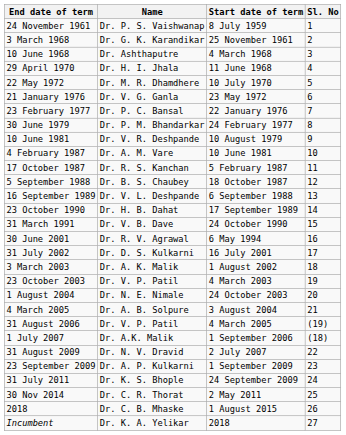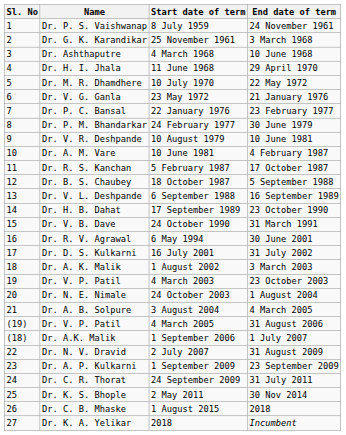 <table class="wikitable">
 <tr>
-<th>End date of term</th>
+<th>Sl. No</th>
 <th>Name</th>
 <th>Start date of term</th>
-<th>Sl. No</th>
+<th>End date of term</th>
 </tr>
 <tr>
-<td>24 November 1961</td>
+<td>1</td>
 <td>Dr. P. S. Vaishwanap</td>
 <td>8 July 1959</td>
-<td>1</td>
+<td>24 November 1961</td>
 </tr>
 <tr>
-<td>3 March 1968</td>
+<td>2</td>
 <td>Dr. G. K. Karandikar</td>
 <td>25 November 1961</td>
-<td>2</td>
+<td>3 March 1968</td>
 </tr>
 <tr>
-<td>10 June 1968</td>
+<td>3</td>
 <td>Dr. Ashthaputre</td>
 <td>4 March 1968</td>
-<td>3</td>
+<td>10 June 1968</td>
 </tr>
 <tr>
-<td>29 April 1970</td>
+<td>4</td>
 <td>Dr. H. I. Jhala</td>
 <td>11 June 1968</td>
-<td>4</td>
+<td>29 April 1970</td>
 </tr>
 <tr>
-<td>22 May 1972</td>
+<td>5</td>
 <td>Dr. M. R. Dhamdhere</td>
 <td>10 July 1970</td>
-<td>5</td>
+<td>22 May 1972</td>
 </tr>
 <tr>
-<td>21 January 1976</td>
+<td>6</td>
 <td>Dr. V. G. Ganla</td>
 <td>23 May 1972</td>
-<td>6</td>
+<td>21 January 1976</td>
 </tr>
 <tr>
-<td>23 February 1977</td>
+<td>7</td>
 <td>Dr. P. C. Bansal</td>
 <td>22 January 1976</td>
-<td>7</td>
+<td>23 February 1977</td>
 </tr>
 <tr>
-<td>30 June 1979</td>
+<td>8</td>
 <td>Dr. P. M. Bhandarkar</td>
 <td>24 February 1977</td>
-<td>8</td>
+<td>30 June 1979</td>
 </tr>
 <tr>
-<td>10 June 1981</td>
+<td>9</td>
 <td>Dr. V. R. Deshpande</td>
 <td>10 August 1979</td>
-<td>9</td>
+<td>10 June 1981</td>
 </tr>
 <tr>
-<td>4 February 1987</td>
+<td>10</td>
 <td>Dr. A. M. Vare</td>
 <td>10 June 1981</td>
-<td>10</td>
+<td>4 February 1987</td>
 </tr>
 <tr>
-<td>17 October 1987</td>
+<td>11</td>
 <td>Dr. R. S. Kanchan</td>
 <td>5 February 1987</td>
-<td>11</td>
+<td>17 October 1987</td>
 </tr>
 <tr>
-<td>5 September 1988</td>
+<td>12</td>
 <td>Dr. B. S. Chaubey</td>
 <td>18 October 1987</td>
-<td>12</td>
+<td>5 September 1988</td>
 </tr>
 <tr>
-<td>16 September 1989</td>
+<td>13</td>
 <td>Dr. V. L. Deshpande</td>
 <td>6 September 1988</td>
-<td>13</td>
+<td>16 September 1989</td>
 </tr>
 <tr>
-<td>23 October 1990</td>
+<td>14</td>
 <td>Dr. H. B. Dahat</td>
 <td>17 September 1989</td>
-<td>14</td>
+<td>23 October 1990</td>
 </tr>
 <tr>
-<td>31 March 1991</td>
+<td>15</td>
 <td>Dr. V. B. Dave</td>
 <td>24 October 1990</td>
-<td>15</td>
+<td>31 March 1991</td>
 </tr>
 <tr>
-<td>30 June 2001</td>
+<td>16</td>
 <td>Dr. R. V. Agrawal</td>
 <td>6 May 1994</td>
-<td>16</td>
+<td>30 June 2001</td>
 </tr>
 <tr>
-<td>31 July 2002</td>
+<td>17</td>
 <td>Dr. D. S. Kulkarni</td>
 <td>16 July 2001</td>
-<td>17</td>
+<td>31 July 2002</td>
 </tr>
 <tr>
-<td>3 March 2003</td>
+<td>18</td>
 <td>Dr. A. K. Malik</td>
 <td>1 August 2002</td>
-<td>18</td>
+<td>3 March 2003</td>
 </tr>
 <tr>
-<td>23 October 2003</td>
+<td>19</td>
 <td>Dr. V. P. Patil</td>
 <td>4 March 2003</td>
-<td>19</td>
+<td>23 October 2003</td>
 </tr>
 <tr>
-<td>1 August 2004</td>
+<td>20</td>
 <td>Dr. N. E. Nimale</td>
 <td>24 October 2003</td>
-<td>20</td>
+<td>1 August 2004</td>
 </tr>
 <tr>
-<td>4 March 2005</td>
+<td>21</td>
 <td>Dr. A. B. Solpure</td>
 <td>3 August 2004</td>
-<td>21</td>
+<td>4 March 2005</td>
 </tr>
 <tr>
-<td>31 August 2006</td>
+<td>(19)</td>
 <td>Dr. V. P. Patil</td>
 <td>4 March 2005</td>
-<td>(19)</td>
+<td>31 August 2006</td>
 </tr>
 <tr>
-<td>1 July 2007</td>
+<td>(18)</td>
 <td>Dr. A.K. Malik</td>
 <td>1 September 2006</td>
-<td>(18)</td>
+<td>1 July 2007</td>
 </tr>
 <tr>
-<td>31 August 2009</td>
+<td>22</td>
 <td>Dr. N. V. Dravid</td>
 <td>2 July 2007</td>
-<td>22</td>
+<td>31 August 2009</td>
 </tr>
 <tr>
-<td>23 September 2009</td>
+<td>23</td>
 <td>Dr. A. P. Kulkarni</td>
 <td>1 September 2009</td>
-<td>23</td>
+<td>23 September 2009</td>
 </tr>
 <tr>
+<td>24</td>
+<td>Dr. C. R. Thorat</td>
+<td>24 September 2009</td>
 <td>31 July 2011</td>
-<td>Dr. K. S.  Bhople</td>
-<td>24 September 2009</td>
-<td>24</td>
 </tr>
 <tr>
+<td>25</td>
+<td>Dr. K. S.  Bhople</td>
+<td>2 May 2011</td>
 <td>30 Nov  2014</td>
-<td>Dr. C. R. Thorat</td>
-<td>2 May 2011</td>
-<td>25</td>
 </tr>
 <tr>
-<td>2018</td>
+<td>26</td>
 <td>Dr. C. B. Mhaske</td>
 <td>1 August 2015</td>
-<td>26</td>
+<td>2018</td>
 </tr>
 <tr>
-<td><em>Incumbent</em></td>
+<td>27</td>
 <td>Dr. K. A. Yelikar</td>
 <td>2018</td>
-<td>27</td>
+<td><em>Incumbent</em></td>
 </tr>
 </table>
